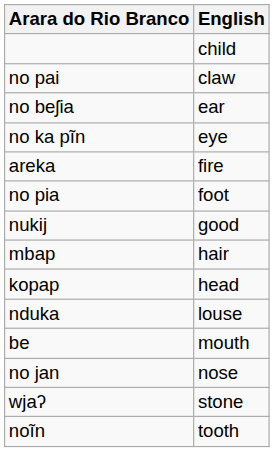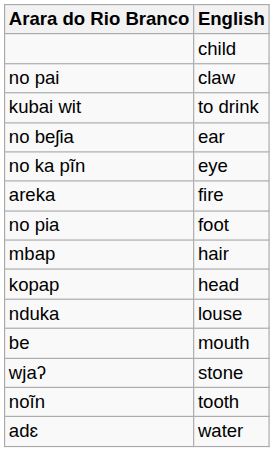 <table class="wikitable">
 <tr>
 <th>Arara do Rio Branco</th>
 <th>English</th>
 </tr>
 <tr>
 <td></td>
 <td>child</td>
 </tr>
 <tr>
 <td>no pai</td>
 <td>claw</td>
+</tr>
+<tr>
+<td>kubai wit</td>
+<td>to drink</td>
 </tr>
 <tr>
 <td>no beʃia</td>
 <td>ear</td>
 </tr>
 <tr>
 <td>no ka pĩn</td>
 <td>eye</td>
 </tr>
 <tr>
 <td>areka</td>
 <td>fire</td>
 </tr>
 <tr>
 <td>no pia</td>
 <td>foot</td>
 </tr>
 <tr>
-<td>nukij</td>
-<td>good</td>
-</tr>
-<tr>
 <td>mbap</td>
 <td>hair</td>
 </tr>
 <tr>
 <td>kopap</td>
 <td>head</td>
 </tr>
 <tr>
 <td>nduka</td>
 <td>louse</td>
 </tr>
 <tr>
 <td>be </td>
 <td>mouth</td>
 </tr>
 <tr>
-<td>no jan</td>
-<td>nose</td>
-</tr>
-<tr>
 <td>wjaʔ</td>
 <td>stone</td>
 </tr>
 <tr>
 <td>noĩn</td>
 <td>tooth</td>
 </tr>
+<tr>
+<td>adɛ</td>
+<td>water</td>
+</tr>
 </table>
